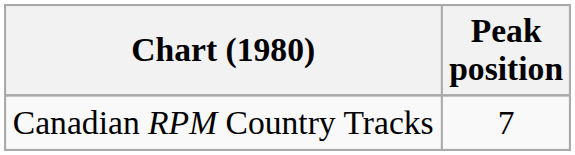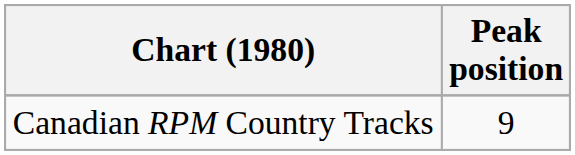 <table class="wikitable sortable">
 <tr>
 <th align="left">Chart (1980)</th>
 <th align="center">Peak<br>position</th>
 </tr>
 <tr>
 </tr>
 <tr>
 <td align="left">Canadian <em>RPM</em> Country Tracks</td>
-<td align="center">7</td>
+<td align="center">9</td>
 </tr>
 </table>
